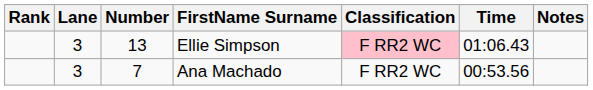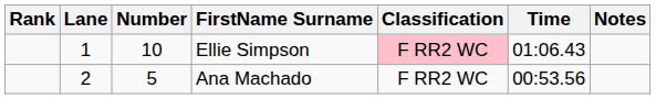 <table class="wikitable sortable" style="text-align:center">
 <tr>
 <th>Rank</th>
 <th>Lane</th>
 <th>Number</th>
 <th>FirstName Surname</th>
 <th>Classification</th>
 <th>Time</th>
 <th>Notes</th>
 </tr>
 <tr>
 <td></td>
-<td>3</td>
-<td>13</td>
+<td>1</td>
+<td>10</td>
 <td style="text-align:left"> Ellie Simpson</td>
 <td style="background: pink;">F RR2 WC</td>
 <td>01:06.43</td>
 <td></td>
 </tr>
 <tr>
 <td></td>
-<td>3</td>
-<td>7</td>
+<td>2</td>
+<td>5</td>
 <td style="text-align:left"> Ana Machado</td>
 <td>F RR2 WC</td>
 <td>00:53.56</td>
 <td></td>
 </tr>
 </table>
